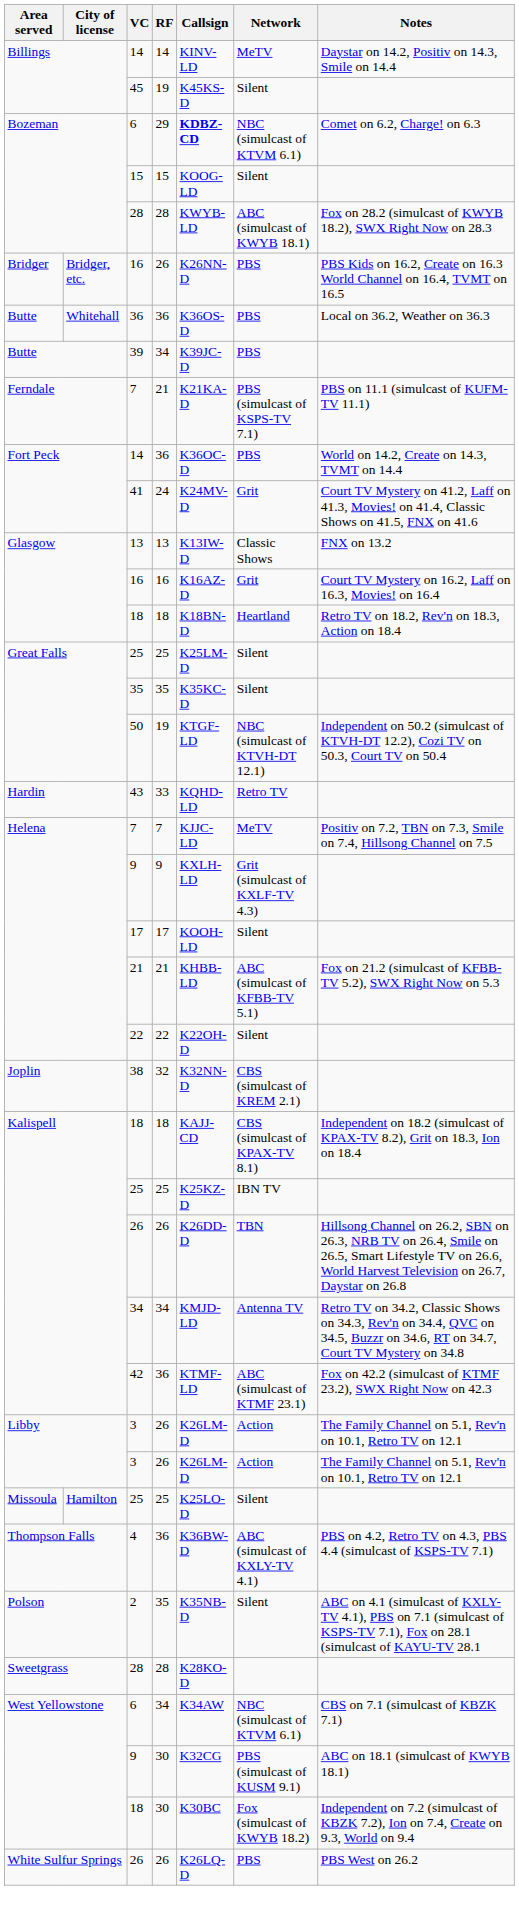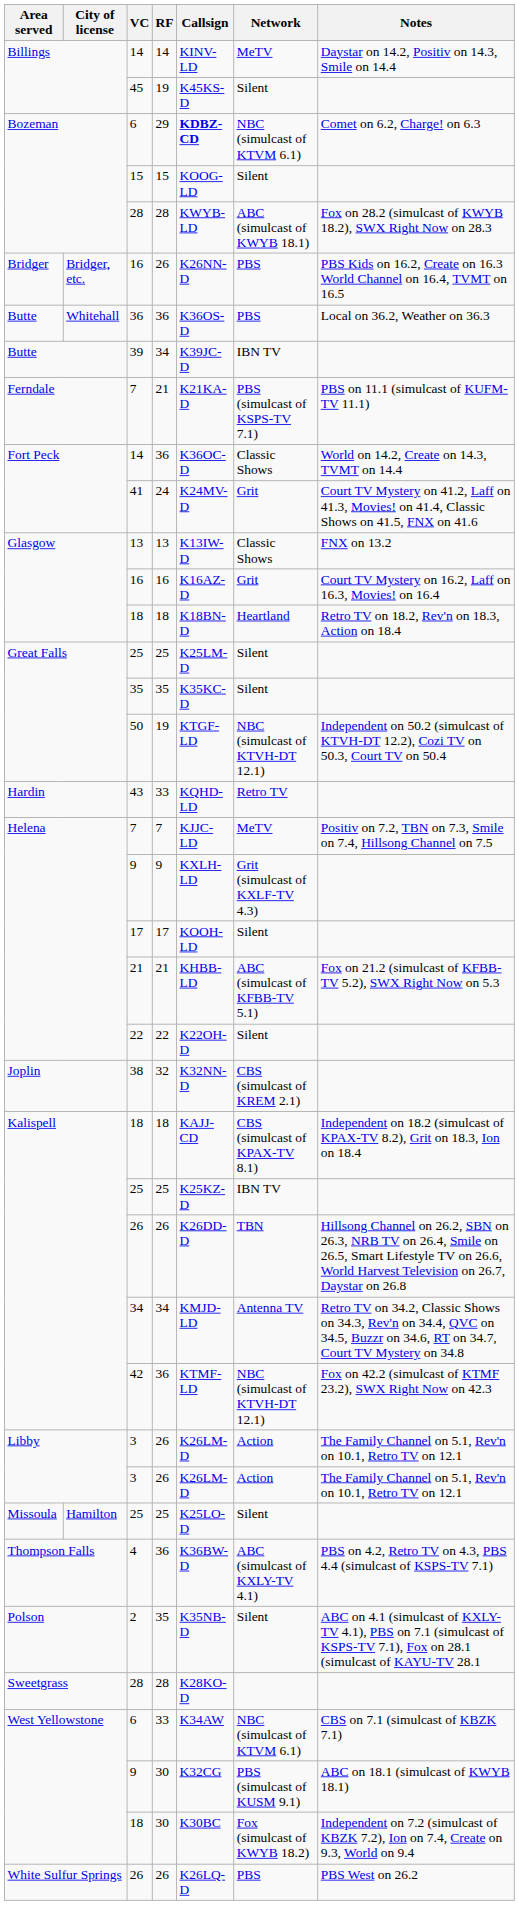 <table class="sortable wikitable" style="margin: 1em 1em 1em 0; background: #f9f9f9;">
 <tr>
 <th>Area served</th>
 <th>City of license</th>
 <th>VC</th>
 <th>RF</th>
 <th>Callsign</th>
 <th>Network</th>
 <th class="unsortable">Notes</th>
 </tr>
 <tr style="vertical-align: top; text-align: left;">
 <td colspan="2" rowspan="2"><a href='#'>Billings</a></td>
 <td>14</td>
 <td>14</td>
 <td><a href='#'>KINV-LD</a></td>
 <td><a href='#'>MeTV</a></td>
 <td><a href='#'>Daystar</a> on 14.2, <a href='#'>Positiv</a> on 14.3, <a href='#'>Smile</a> on 14.4</td>
 </tr>
 <tr style="vertical-align: top; text-align: left;">
 <td>45</td>
 <td>19</td>
 <td><a href='#'>K45KS-D</a></td>
 <td>Silent</td>
 <td></td>
 </tr>
 <tr style="vertical-align: top; text-align: left;">
 <td colspan="2" rowspan="3"><a href='#'>Bozeman</a></td>
 <td>6</td>
 <td>29</td>
 <td><strong><a href='#'>KDBZ-CD</a></strong></td>
 <td><a href='#'>NBC</a> (simulcast of <a href='#'>KTVM</a> 6.1)</td>
 <td><a href='#'>Comet</a> on 6.2, <a href='#'>Charge!</a> on 6.3</td>
 </tr>
 <tr style="vertical-align: top; text-align: left;">
 <td>15</td>
 <td>15</td>
 <td><a href='#'>KOOG-LD</a></td>
 <td>Silent</td>
 <td></td>
 </tr>
 <tr style="vertical-align: top; text-align: left;">
 <td>28</td>
 <td>28</td>
 <td><a href='#'>KWYB-LD</a></td>
 <td><a href='#'>ABC</a> (simulcast of <a href='#'>KWYB</a> 18.1)</td>
 <td><a href='#'>Fox</a> on 28.2 (simulcast of <a href='#'>KWYB</a> 18.2), <a href='#'>SWX Right Now</a> on 28.3</td>
 </tr>
 <tr style="vertical-align: top; text-align: left;">
 <td><a href='#'>Bridger</a></td>
 <td><a href='#'>Bridger, etc.</a></td>
 <td>16</td>
 <td>26</td>
 <td><a href='#'>K26NN-D</a></td>
 <td><a href='#'>PBS</a></td>
 <td><a href='#'>PBS Kids</a> on 16.2, <a href='#'>Create</a> on 16.3 <a href='#'>World Channel</a> on 16.4, <a href='#'>TVMT</a> on 16.5</td>
 </tr>
 <tr style="vertical-align: top; text-align: left;">
 <td><a href='#'>Butte</a></td>
 <td><a href='#'>Whitehall</a></td>
 <td>36</td>
 <td>36</td>
 <td><a href='#'>K36OS-D</a></td>
 <td><a href='#'>PBS</a></td>
 <td>Local on 36.2, Weather on 36.3</td>
 </tr>
 <tr style="vertical-align: top; text-align: left;">
 <td colspan="2"><a href='#'>Butte</a></td>
 <td>39</td>
 <td>34</td>
 <td><a href='#'>K39JC-D</a></td>
-<td><a href='#'>PBS</a></td>
+<td>IBN TV</td>
 <td></td>
 </tr>
 <tr style="vertical-align: top; text-align: left;">
 <td colspan="2"><a href='#'>Ferndale</a></td>
 <td>7</td>
 <td>21</td>
 <td><a href='#'>K21KA-D</a></td>
 <td><a href='#'>PBS</a> (simulcast of <a href='#'>KSPS-TV</a> 7.1)</td>
 <td><a href='#'>PBS</a> on 11.1 (simulcast of <a href='#'>KUFM-TV</a> 11.1)</td>
 </tr>
 <tr style="vertical-align: top; text-align: left;">
 <td colspan="2" rowspan="2"><a href='#'>Fort Peck</a></td>
 <td>14</td>
 <td>36</td>
 <td><a href='#'>K36OC-D</a></td>
-<td><a href='#'>PBS</a></td>
+<td>Classic Shows</td>
 <td><a href='#'>World</a> on 14.2, <a href='#'>Create</a> on 14.3, <a href='#'>TVMT</a> on 14.4</td>
 </tr>
 <tr style="vertical-align: top; text-align: left;">
 <td>41</td>
 <td>24</td>
 <td><a href='#'>K24MV-D</a></td>
 <td><a href='#'>Grit</a></td>
 <td><a href='#'>Court TV Mystery</a> on 41.2, <a href='#'>Laff</a> on 41.3, <a href='#'>Movies!</a> on 41.4, Classic Shows on 41.5, <a href='#'>FNX</a> on 41.6</td>
 </tr>
 <tr style="vertical-align: top; text-align: left;">
 <td colspan="2" rowspan="3"><a href='#'>Glasgow</a></td>
 <td>13</td>
 <td>13</td>
 <td><a href='#'>K13IW-D</a></td>
 <td>Classic Shows</td>
 <td><a href='#'>FNX</a> on 13.2</td>
 </tr>
 <tr style="vertical-align: top; text-align: left;">
 <td>16</td>
 <td>16</td>
 <td><a href='#'>K16AZ-D</a></td>
 <td><a href='#'>Grit</a></td>
 <td><a href='#'>Court TV Mystery</a> on 16.2, <a href='#'>Laff</a> on 16.3, <a href='#'>Movies!</a> on 16.4</td>
 </tr>
 <tr style="vertical-align: top; text-align: left;">
 <td>18</td>
 <td>18</td>
 <td><a href='#'>K18BN-D</a></td>
 <td><a href='#'>Heartland</a></td>
 <td><a href='#'>Retro TV</a> on 18.2, <a href='#'>Rev'n</a> on 18.3, <a href='#'>Action</a> on 18.4</td>
 </tr>
 <tr style="vertical-align: top; text-align: left;">
 <td colspan="2" rowspan="3"><a href='#'>Great Falls</a></td>
 <td>25</td>
 <td>25</td>
 <td><a href='#'>K25LM-D</a></td>
 <td>Silent</td>
 <td></td>
 </tr>
 <tr style="vertical-align: top; text-align: left;">
 <td>35</td>
 <td>35</td>
 <td><a href='#'>K35KC-D</a></td>
 <td>Silent</td>
 <td></td>
 </tr>
 <tr style="vertical-align: top; text-align: left;">
 <td>50</td>
 <td>19</td>
 <td><a href='#'>KTGF-LD</a></td>
 <td><a href='#'>NBC</a> (simulcast of <a href='#'>KTVH-DT</a> 12.1)</td>
 <td><a href='#'>Independent</a> on 50.2 (simulcast of <a href='#'>KTVH-DT</a> 12.2), <a href='#'>Cozi TV</a> on 50.3, <a href='#'>Court TV</a> on 50.4</td>
 </tr>
 <tr style="vertical-align: top; text-align: left;">
 <td colspan="2"><a href='#'>Hardin</a></td>
 <td>43</td>
 <td>33</td>
 <td><a href='#'>KQHD-LD</a></td>
 <td><a href='#'>Retro TV</a></td>
 <td></td>
 </tr>
 <tr style="vertical-align: top; text-align: left;">
 <td colspan="2" rowspan="5"><a href='#'>Helena</a></td>
 <td>7</td>
 <td>7</td>
 <td><a href='#'>KJJC-LD</a></td>
 <td><a href='#'>MeTV</a></td>
 <td><a href='#'>Positiv</a> on 7.2, <a href='#'>TBN</a> on 7.3, <a href='#'>Smile</a> on 7.4, <a href='#'>Hillsong Channel</a> on 7.5</td>
 </tr>
 <tr style="vertical-align: top; text-align: left;">
 <td>9</td>
 <td>9</td>
 <td><a href='#'>KXLH-LD</a></td>
 <td><a href='#'>Grit</a> (simulcast of <a href='#'>KXLF-TV</a> 4.3)</td>
 <td></td>
 </tr>
 <tr style="vertical-align: top; text-align: left;">
 <td>17</td>
 <td>17</td>
 <td><a href='#'>KOOH-LD</a></td>
 <td>Silent</td>
 <td></td>
 </tr>
 <tr style="vertical-align: top; text-align: left;">
 <td>21</td>
 <td>21</td>
 <td><a href='#'>KHBB-LD</a></td>
 <td><a href='#'>ABC</a> (simulcast of <a href='#'>KFBB-TV</a> 5.1)</td>
 <td><a href='#'>Fox</a> on 21.2 (simulcast of <a href='#'>KFBB-TV</a> 5.2), <a href='#'>SWX Right Now</a> on 5.3</td>
 </tr>
 <tr style="vertical-align: top; text-align: left;">
 <td>22</td>
 <td>22</td>
 <td><a href='#'>K22OH-D</a></td>
 <td>Silent</td>
 <td></td>
 </tr>
 <tr style="vertical-align: top; text-align: left;">
 <td colspan="2"><a href='#'>Joplin</a></td>
 <td>38</td>
 <td>32</td>
 <td><a href='#'>K32NN-D</a></td>
 <td><a href='#'>CBS</a> (simulcast of <a href='#'>KREM</a> 2.1)</td>
 <td></td>
 </tr>
 <tr style="vertical-align: top; text-align: left;">
 <td colspan="2" rowspan="5"><a href='#'>Kalispell</a></td>
 <td>18</td>
 <td>18</td>
 <td><a href='#'>KAJJ-CD</a></td>
 <td><a href='#'>CBS</a> (simulcast of <a href='#'>KPAX-TV</a> 8.1)</td>
 <td><a href='#'>Independent</a> on 18.2 (simulcast of <a href='#'>KPAX-TV</a> 8.2), <a href='#'>Grit</a> on 18.3, <a href='#'>Ion</a> on 18.4</td>
 </tr>
 <tr style="vertical-align: top; text-align: left;">
 <td>25</td>
 <td>25</td>
 <td><a href='#'>K25KZ-D</a></td>
 <td>IBN TV</td>
 <td></td>
 </tr>
 <tr style="vertical-align: top; text-align: left;">
 <td>26</td>
 <td>26</td>
 <td><a href='#'>K26DD-D</a></td>
 <td><a href='#'>TBN</a></td>
 <td><a href='#'>Hillsong Channel</a> on 26.2, <a href='#'>SBN</a> on 26.3, <a href='#'>NRB TV</a> on 26.4, <a href='#'>Smile</a> on 26.5, Smart Lifestyle TV on 26.6, <a href='#'>World Harvest Television</a> on 26.7, <a href='#'>Daystar</a> on 26.8</td>
 </tr>
 <tr style="vertical-align: top; text-align: left;">
 <td>34</td>
 <td>34</td>
 <td><a href='#'>KMJD-LD</a></td>
 <td><a href='#'>Antenna TV</a></td>
 <td><a href='#'>Retro TV</a> on 34.2, Classic Shows on 34.3, <a href='#'>Rev'n</a> on 34.4, <a href='#'>QVC</a> on 34.5, <a href='#'>Buzzr</a> on 34.6, <a href='#'>RT</a> on 34.7, <a href='#'>Court TV Mystery</a> on 34.8</td>
 </tr>
 <tr style="vertical-align: top; text-align: left;">
 <td>42</td>
 <td>36</td>
 <td><a href='#'>KTMF-LD</a></td>
-<td><a href='#'>ABC</a> (simulcast of <a href='#'>KTMF</a> 23.1)</td>
+<td><a href='#'>NBC</a> (simulcast of <a href='#'>KTVH-DT</a> 12.1)</td>
 <td><a href='#'>Fox</a> on 42.2 (simulcast of <a href='#'>KTMF</a> 23.2), <a href='#'>SWX Right Now</a> on 42.3</td>
 </tr>
 <tr style="vertical-align: top; text-align: left;">
 <td colspan="2" rowspan="2"><a href='#'>Libby</a></td>
 <td>3</td>
 <td>26</td>
 <td><a href='#'>K26LM-D</a></td>
 <td><a href='#'>Action</a></td>
 <td><a href='#'>The Family Channel</a> on 5.1, <a href='#'>Rev'n</a> on 10.1, <a href='#'>Retro TV</a> on 12.1</td>
 </tr>
 <tr style="vertical-align: top; text-align: left;">
 <td>3</td>
 <td>26</td>
 <td><a href='#'>K26LM-D</a></td>
 <td><a href='#'>Action</a></td>
 <td><a href='#'>The Family Channel</a> on 5.1, <a href='#'>Rev'n</a> on 10.1, <a href='#'>Retro TV</a> on 12.1</td>
 </tr>
 <tr style="vertical-align: top; text-align: left;">
 <td><a href='#'>Missoula</a></td>
 <td><a href='#'>Hamilton</a></td>
 <td>25</td>
 <td>25</td>
 <td><a href='#'>K25LO-D</a></td>
 <td>Silent</td>
 <td></td>
 </tr>
 <tr style="vertical-align: top; text-align: left;">
 <td colspan="2"><a href='#'>Thompson Falls</a></td>
 <td>4</td>
 <td>36</td>
 <td><a href='#'>K36BW-D</a></td>
 <td><a href='#'>ABC</a> (simulcast of <a href='#'>KXLY-TV</a> 4.1)</td>
 <td><a href='#'>PBS</a> on 4.2, <a href='#'>Retro TV</a> on 4.3, <a href='#'>PBS</a> 4.4 (simulcast of <a href='#'>KSPS-TV</a> 7.1)</td>
 </tr>
 <tr style="vertical-align: top; text-align: left;">
 <td colspan="2"><a href='#'>Polson</a></td>
 <td>2</td>
 <td>35</td>
 <td><a href='#'>K35NB-D</a></td>
 <td>Silent</td>
 <td><a href='#'>ABC</a> on 4.1 (simulcast of <a href='#'>KXLY-TV</a> 4.1), <a href='#'>PBS</a> on 7.1 (simulcast of <a href='#'>KSPS-TV</a> 7.1), <a href='#'>Fox</a> on 28.1 (simulcast of <a href='#'>KAYU-TV</a> 28.1</td>
 </tr>
 <tr style="vertical-align: top; text-align: left;">
 <td colspan="2"><a href='#'>Sweetgrass</a></td>
 <td>28</td>
 <td>28</td>
 <td><a href='#'>K28KO-D</a></td>
 <td></td>
 <td></td>
 </tr>
 <tr style="vertical-align: top; text-align: left;">
 <td colspan="2" rowspan="3"><a href='#'>West Yellowstone</a></td>
 <td>6</td>
-<td>34</td>
+<td>33</td>
 <td><a href='#'>K34AW</a></td>
 <td><a href='#'>NBC</a> (simulcast of <a href='#'>KTVM</a> 6.1)</td>
 <td><a href='#'>CBS</a> on 7.1 (simulcast of <a href='#'>KBZK</a> 7.1)</td>
 </tr>
 <tr style="vertical-align: top; text-align: left;">
 <td>9</td>
 <td>30</td>
 <td><a href='#'>K32CG</a></td>
 <td><a href='#'>PBS</a> (simulcast of <a href='#'>KUSM</a> 9.1)</td>
 <td><a href='#'>ABC</a> on 18.1 (simulcast of <a href='#'>KWYB</a> 18.1)</td>
 </tr>
 <tr style="vertical-align: top; text-align: left;">
 <td>18</td>
 <td>30</td>
 <td><a href='#'>K30BC</a></td>
 <td><a href='#'>Fox</a> (simulcast of <a href='#'>KWYB</a> 18.2)</td>
 <td><a href='#'>Independent</a> on 7.2 (simulcast of <a href='#'>KBZK</a> 7.2), <a href='#'>Ion</a> on 7.4, <a href='#'>Create</a> on 9.3, <a href='#'>World</a> on 9.4</td>
 </tr>
 <tr style="vertical-align: top; text-align: left;">
 <td colspan="2"><a href='#'>White Sulfur Springs</a></td>
 <td>26</td>
 <td>26</td>
 <td><a href='#'>K26LQ-D</a></td>
 <td><a href='#'>PBS</a></td>
 <td><a href='#'>PBS West</a> on 26.2</td>
 </tr>
 </table>
